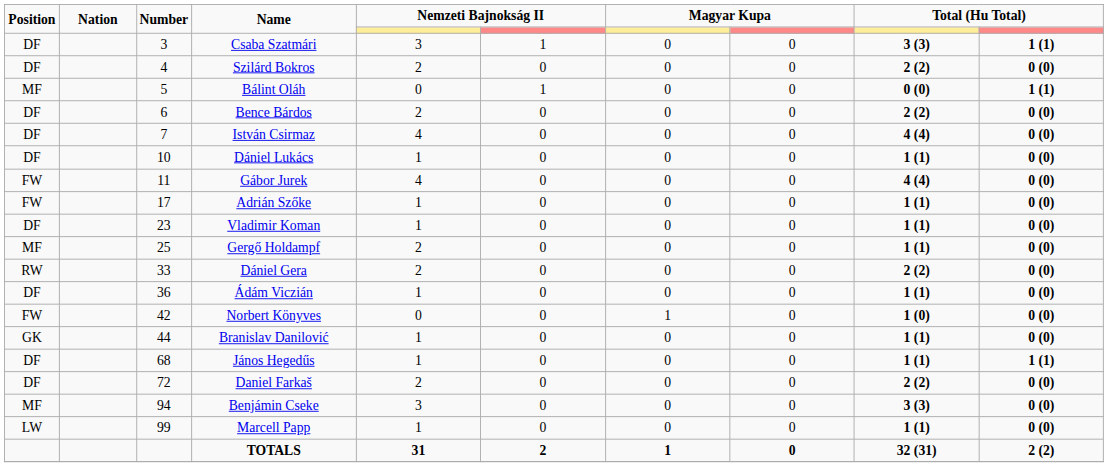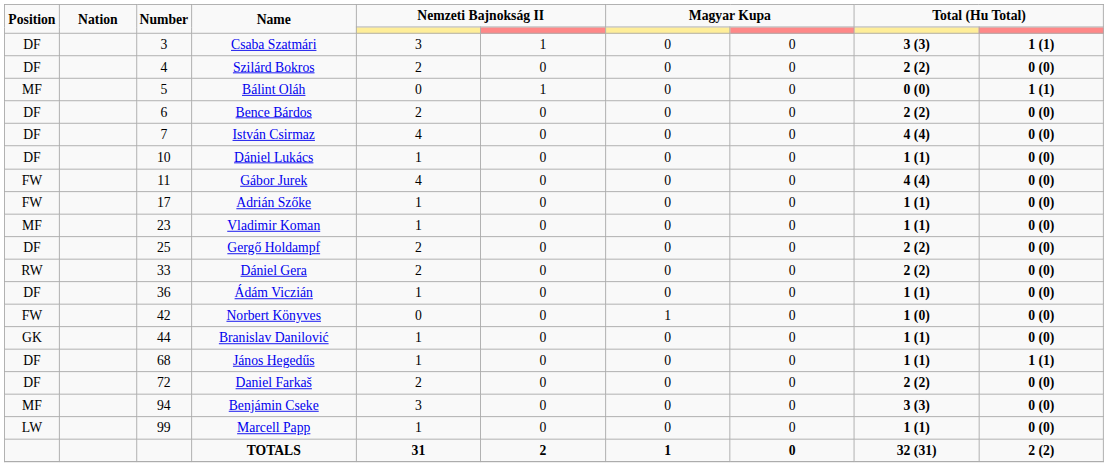 <table class="wikitable" style="font-size: 95%; text-align: center;">
 <tr>
 <td rowspan="2" width="5%" align="center"><strong>Position</strong></td>
 <td rowspan="2" width="7%" align="center"><strong>Nation</strong></td>
 <td rowspan="2" width="5%" align="center"><strong>Number</strong></td>
 <td rowspan="2" width="15%" align="center"><strong>Name</strong></td>
 <td colspan="2" align="center"><strong>Nemzeti Bajnokság II</strong></td>
 <td colspan="2" align="center"><strong>Magyar Kupa</strong></td>
 <td colspan="2" align="center"><strong>Total (Hu Total)</strong></td>
 </tr>
 <tr>
 <th width=60 style="background: #FFEE99"></th>
 <th width=60 style="background: #FF8888"></th>
 <th width=60 style="background: #FFEE99"></th>
 <th width=60 style="background: #FF8888"></th>
 <th width=60 style="background: #FFEE99"></th>
 <th width=60 style="background: #FF8888"></th>
 </tr>
 <tr>
 <td>DF</td>
 <td></td>
 <td>3</td>
 <td><a href='#'>Csaba Szatmári</a></td>
 <td>3</td>
 <td>1</td>
 <td>0</td>
 <td>0</td>
 <td><strong>3 (3)</strong></td>
 <td><strong>1 (1)</strong></td>
 </tr>
 <tr>
 <td>DF</td>
 <td></td>
 <td>4</td>
 <td><a href='#'>Szilárd Bokros</a></td>
 <td>2</td>
 <td>0</td>
 <td>0</td>
 <td>0</td>
 <td><strong>2 (2)</strong></td>
 <td><strong>0 (0)</strong></td>
 </tr>
 <tr>
 <td>MF</td>
 <td></td>
 <td>5</td>
 <td><a href='#'>Bálint Oláh</a></td>
 <td>0</td>
 <td>1</td>
 <td>0</td>
 <td>0</td>
 <td><strong>0 (0)</strong></td>
 <td><strong>1 (1)</strong></td>
 </tr>
 <tr>
 <td>DF</td>
 <td></td>
 <td>6</td>
 <td><a href='#'>Bence Bárdos</a></td>
 <td>2</td>
 <td>0</td>
 <td>0</td>
 <td>0</td>
 <td><strong>2 (2)</strong></td>
 <td><strong>0 (0)</strong></td>
 </tr>
 <tr>
 <td>DF</td>
 <td></td>
 <td>7</td>
 <td><a href='#'>István Csirmaz</a></td>
 <td>4</td>
 <td>0</td>
 <td>0</td>
 <td>0</td>
 <td><strong>4 (4)</strong></td>
 <td><strong>0 (0)</strong></td>
 </tr>
 <tr>
 <td>DF</td>
 <td></td>
 <td>10</td>
 <td><a href='#'>Dániel Lukács</a></td>
 <td>1</td>
 <td>0</td>
 <td>0</td>
 <td>0</td>
 <td><strong>1 (1)</strong></td>
 <td><strong>0 (0)</strong></td>
 </tr>
 <tr>
 <td>FW</td>
 <td></td>
 <td>11</td>
 <td><a href='#'>Gábor Jurek</a></td>
 <td>4</td>
 <td>0</td>
 <td>0</td>
 <td>0</td>
 <td><strong>4 (4)</strong></td>
 <td><strong>0 (0)</strong></td>
 </tr>
 <tr>
 <td>FW</td>
 <td></td>
 <td>17</td>
 <td><a href='#'>Adrián Szőke</a></td>
 <td>1</td>
 <td>0</td>
 <td>0</td>
 <td>0</td>
 <td><strong>1 (1)</strong></td>
 <td><strong>0 (0)</strong></td>
 </tr>
 <tr>
-<td>DF</td>
+<td>MF</td>
 <td></td>
 <td>23</td>
 <td><a href='#'>Vladimir Koman</a></td>
 <td>1</td>
 <td>0</td>
 <td>0</td>
 <td>0</td>
 <td><strong>1 (1)</strong></td>
 <td><strong>0 (0)</strong></td>
 </tr>
 <tr>
-<td>MF</td>
+<td>DF</td>
 <td></td>
 <td>25</td>
 <td><a href='#'>Gergő Holdampf</a></td>
 <td>2</td>
 <td>0</td>
 <td>0</td>
 <td>0</td>
-<td><strong>1 (1)</strong></td>
+<td><strong>2 (2)</strong></td>
 <td><strong>0 (0)</strong></td>
 </tr>
 <tr>
 <td>RW</td>
 <td></td>
 <td>33</td>
 <td><a href='#'>Dániel Gera</a></td>
 <td>2</td>
 <td>0</td>
 <td>0</td>
 <td>0</td>
 <td><strong>2 (2)</strong></td>
 <td><strong>0 (0)</strong></td>
 </tr>
 <tr>
 <td>DF</td>
 <td></td>
 <td>36</td>
 <td><a href='#'>Ádám Viczián</a></td>
 <td>1</td>
 <td>0</td>
 <td>0</td>
 <td>0</td>
 <td><strong>1 (1)</strong></td>
 <td><strong>0 (0)</strong></td>
 </tr>
 <tr>
 <td>FW</td>
 <td></td>
 <td>42</td>
 <td><a href='#'>Norbert Könyves</a></td>
 <td>0</td>
 <td>0</td>
 <td>1</td>
 <td>0</td>
 <td><strong>1 (0)</strong></td>
 <td><strong>0 (0)</strong></td>
 </tr>
 <tr>
 <td>GK</td>
 <td></td>
 <td>44</td>
 <td><a href='#'>Branislav Danilović</a></td>
 <td>1</td>
 <td>0</td>
 <td>0</td>
 <td>0</td>
 <td><strong>1 (1)</strong></td>
 <td><strong>0 (0)</strong></td>
 </tr>
 <tr>
 <td>DF</td>
 <td></td>
 <td>68</td>
 <td><a href='#'>János Hegedűs</a></td>
 <td>1</td>
 <td>0</td>
 <td>0</td>
 <td>0</td>
 <td><strong>1 (1)</strong></td>
 <td><strong>1 (1)</strong></td>
 </tr>
 <tr>
 <td>DF</td>
 <td></td>
 <td>72</td>
 <td><a href='#'>Daniel Farkaš</a></td>
 <td>2</td>
 <td>0</td>
 <td>0</td>
 <td>0</td>
 <td><strong>2 (2)</strong></td>
 <td><strong>0 (0)</strong></td>
 </tr>
 <tr>
 <td>MF</td>
 <td></td>
 <td>94</td>
 <td><a href='#'>Benjámin Cseke</a></td>
 <td>3</td>
 <td>0</td>
 <td>0</td>
 <td>0</td>
 <td><strong>3 (3)</strong></td>
 <td><strong>0 (0)</strong></td>
 </tr>
 <tr>
 <td>LW</td>
 <td></td>
 <td>99</td>
 <td><a href='#'>Marcell Papp</a></td>
 <td>1</td>
 <td>0</td>
 <td>0</td>
 <td>0</td>
 <td><strong>1 (1)</strong></td>
 <td><strong>0 (0)</strong></td>
 </tr>
 <tr>
 <td></td>
 <td></td>
 <td></td>
 <td><strong>TOTALS</strong></td>
 <td><strong>31</strong></td>
 <td><strong>2</strong></td>
 <td><strong>1</strong></td>
 <td><strong>0</strong></td>
 <td><strong>32 (31)</strong></td>
 <td><strong>2 (2)</strong></td>
 </tr>
 <tr>
 </tr>
 </table>
